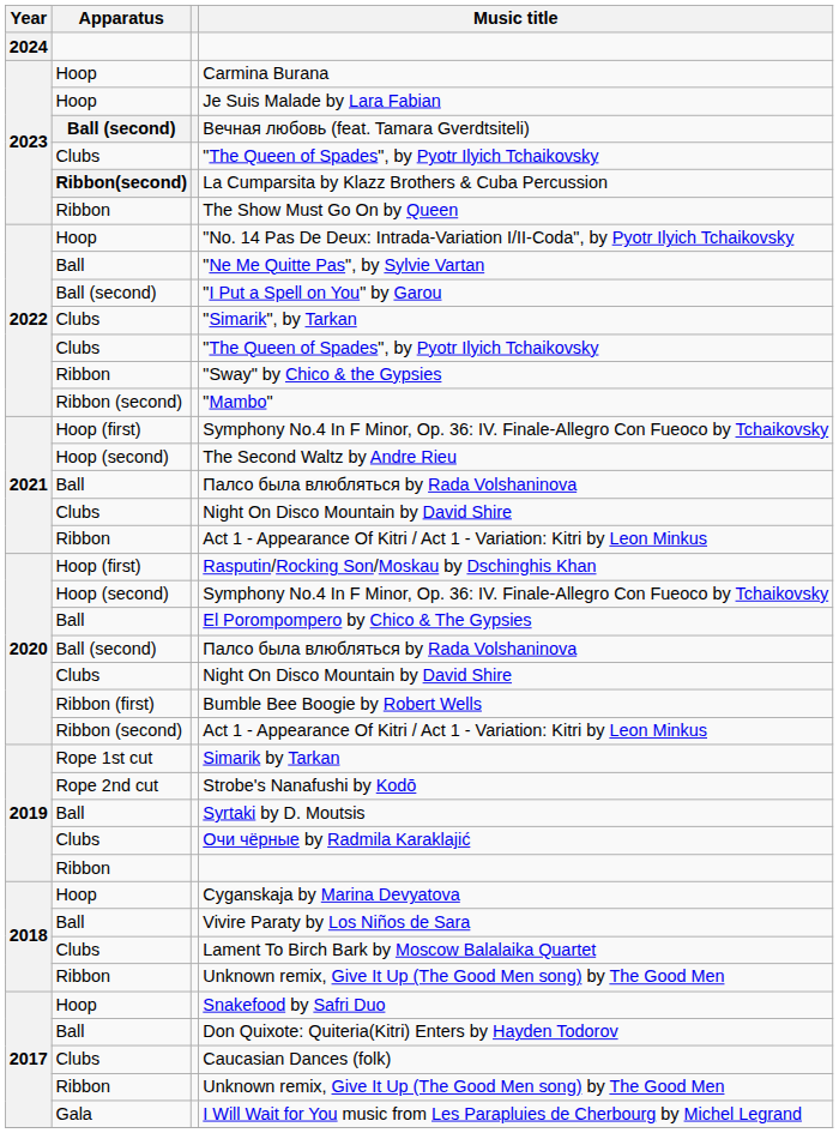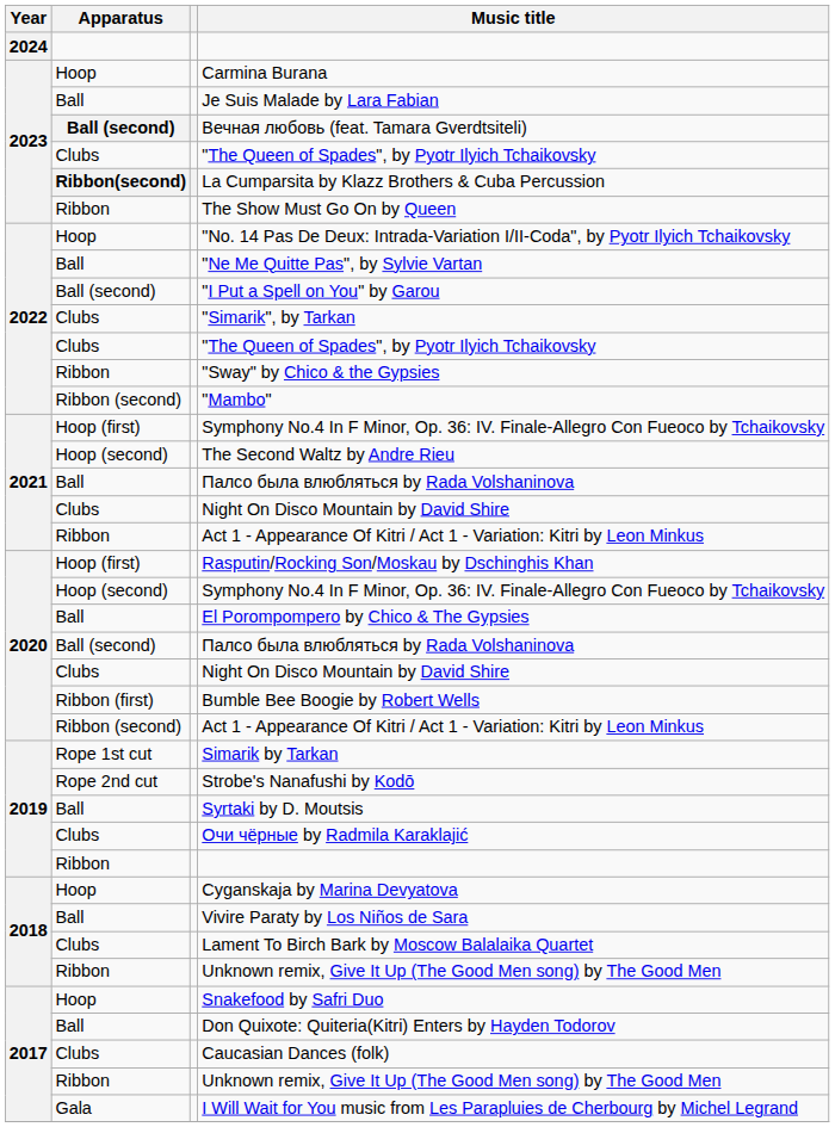 <table class="wikitable sortable plainrowheaders">
 <tr>
 <th scope=col>Year</th>
 <th scope=col>Apparatus</th>
 <th></th>
 <th scope="col">Music title</th>
 </tr>
 <tr>
 <th>2024</th>
 <td></td>
 <td></td>
 <td></td>
 </tr>
 <tr>
 <th rowspan="6">2023</th>
 <td>Hoop</td>
 <td></td>
 <td>Carmina Burana</td>
 </tr>
 <tr>
-<td>Hoop</td>
+<td>Ball</td>
 <td></td>
 <td>Je Suis Malade by <a href='#'>Lara Fabian</a></td>
 </tr>
 <tr>
 <th>Ball (second)</th>
 <th></th>
 <td>Вечная любовь (feat. Tamara Gverdtsiteli)</td>
 </tr>
 <tr>
 <td>Clubs</td>
 <td></td>
 <td>"<a href='#'>The Queen of Spades</a>", by <a href='#'>Pyotr Ilyich Tchaikovsky</a></td>
 </tr>
 <tr>
 <th>Ribbon(second)</th>
 <th></th>
 <td>La Cumparsita by Klazz Brothers & Cuba Percussion</td>
 </tr>
 <tr>
 <td>Ribbon</td>
 <td></td>
 <td>The Show Must Go On by <a href='#'>Queen</a></td>
 </tr>
 <tr>
 <th rowspan="7">2022</th>
 <td>Hoop</td>
 <td></td>
 <td>"No. 14 Pas De Deux: Intrada-Variation I/II-Coda", by <a href='#'>Pyotr Ilyich Tchaikovsky</a></td>
 </tr>
 <tr>
 <td>Ball</td>
 <td></td>
 <td>"<a href='#'>Ne Me Quitte Pas</a>", by <a href='#'>Sylvie Vartan</a></td>
 </tr>
 <tr>
 <td>Ball (second)</td>
 <td></td>
 <td>"<a href='#'>I Put a Spell on You</a>" by <a href='#'>Garou</a></td>
 </tr>
 <tr>
 <td>Clubs</td>
 <td></td>
 <td>"<a href='#'>Simarik</a>", by <a href='#'>Tarkan</a></td>
 </tr>
 <tr>
 <td>Clubs</td>
 <td></td>
 <td>"<a href='#'>The Queen of Spades</a>", by <a href='#'>Pyotr Ilyich Tchaikovsky</a></td>
 </tr>
 <tr>
 <td>Ribbon</td>
 <td></td>
 <td>"Sway" by <a href='#'>Chico & the Gypsies</a></td>
 </tr>
 <tr>
 <td>Ribbon (second)</td>
 <td></td>
 <td>"<a href='#'>Mambo</a>"</td>
 </tr>
 <tr>
 <th rowspan="5">2021</th>
 <td>Hoop (first)</td>
 <td></td>
 <td>Symphony No.4 In F Minor, Op. 36: IV. Finale-Allegro Con Fueoco by <a href='#'>Tchaikovsky</a></td>
 </tr>
 <tr>
 <td>Hoop (second)</td>
 <td></td>
 <td>The Second Waltz by <a href='#'>Andre Rieu</a></td>
 </tr>
 <tr>
 <td>Ball</td>
 <td></td>
 <td>Палсо была влюбляться by <a href='#'>Rada Volshaninova</a></td>
 </tr>
 <tr>
 <td>Clubs</td>
 <td></td>
 <td>Night On Disco Mountain by <a href='#'>David Shire</a></td>
 </tr>
 <tr>
 <td>Ribbon</td>
 <td></td>
 <td>Act 1 - Appearance Of Kitri / Act 1 - Variation: Kitri by <a href='#'>Leon Minkus</a></td>
 </tr>
 <tr>
 <th rowspan="7">2020</th>
 <td>Hoop (first)</td>
 <td></td>
 <td><a href='#'>Rasputin</a>/<a href='#'>Rocking Son</a>/<a href='#'>Moskau</a> by <a href='#'>Dschinghis Khan</a></td>
 </tr>
 <tr>
 <td>Hoop (second)</td>
 <td></td>
 <td>Symphony No.4 In F Minor, Op. 36: IV. Finale-Allegro Con Fueoco by <a href='#'>Tchaikovsky</a></td>
 </tr>
 <tr>
 <td>Ball</td>
 <td></td>
 <td><a href='#'>El Porompompero</a> by <a href='#'>Chico & The Gypsies</a></td>
 </tr>
 <tr>
 <td>Ball (second)</td>
 <td></td>
 <td>Палсо была влюбляться by <a href='#'>Rada Volshaninova</a></td>
 </tr>
 <tr>
 <td>Clubs</td>
 <td></td>
 <td>Night On Disco Mountain by <a href='#'>David Shire</a></td>
 </tr>
 <tr>
 <td>Ribbon (first)</td>
 <td></td>
 <td>Bumble Bee Boogie by <a href='#'>Robert Wells</a></td>
 </tr>
 <tr>
 <td>Ribbon (second)</td>
 <td></td>
 <td>Act 1 - Appearance Of Kitri / Act 1 - Variation: Kitri by <a href='#'>Leon Minkus</a></td>
 </tr>
 <tr>
 <th rowspan="5">2019</th>
 <td>Rope 1st cut</td>
 <td></td>
 <td><a href='#'>Simarik</a> by <a href='#'>Tarkan</a></td>
 </tr>
 <tr>
 <td>Rope 2nd cut</td>
 <td></td>
 <td>Strobe's Nanafushi by <a href='#'>Kodō</a></td>
 </tr>
 <tr>
 <td>Ball</td>
 <td></td>
 <td><a href='#'>Syrtaki</a> by D. Moutsis</td>
 </tr>
 <tr>
 <td>Clubs</td>
 <td></td>
 <td><a href='#'>Очи чёрные</a> by <a href='#'>Radmila Karaklajić</a></td>
 </tr>
 <tr>
 <td>Ribbon</td>
 <td></td>
 <td></td>
 </tr>
 <tr>
 <th rowspan="4">2018</th>
 <td>Hoop</td>
 <td></td>
 <td>Cyganskaja by <a href='#'>Marina Devyatova</a></td>
 </tr>
 <tr>
 <td>Ball</td>
 <td></td>
 <td>Vivire Paraty by <a href='#'>Los Niños de Sara</a></td>
 </tr>
 <tr>
 <td>Clubs</td>
 <td></td>
 <td>Lament To Birch Bark by <a href='#'>Moscow Balalaika Quartet</a></td>
 </tr>
 <tr>
 <td>Ribbon</td>
 <td></td>
 <td>Unknown remix, <a href='#'>Give It Up (The Good Men song)</a> by <a href='#'>The Good Men</a></td>
 </tr>
 <tr>
 <th rowspan="5">2017</th>
 <td>Hoop</td>
 <td></td>
 <td><a href='#'>Snakefood</a> by <a href='#'>Safri Duo</a></td>
 </tr>
 <tr>
 <td>Ball</td>
 <td></td>
 <td>Don Quixote: Quiteria(Kitri) Enters by <a href='#'>Hayden Todorov</a></td>
 </tr>
 <tr>
 <td>Clubs</td>
 <td></td>
 <td>Caucasian Dances (folk)</td>
 </tr>
 <tr>
 <td>Ribbon</td>
 <td></td>
 <td>Unknown remix, <a href='#'>Give It Up (The Good Men song)</a> by <a href='#'>The Good Men</a></td>
 </tr>
 <tr>
 <td>Gala</td>
 <td></td>
 <td><a href='#'>I Will Wait for You</a> music from <a href='#'>Les Parapluies de Cherbourg</a> by <a href='#'>Michel Legrand</a></td>
 </tr>
 <tr>
 </tr>
 </table>
